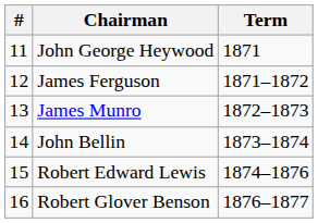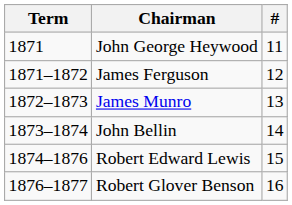 <table class="wikitable sortable">
 <tr>
+<th>Term</th>
+<th>Chairman</th>
 <th>#</th>
-<th>Chairman</th>
-<th>Term</th>
 </tr>
 <tr>
+<td>1871</td>
+<td>John George Heywood</td>
 <td>11</td>
-<td>John George Heywood</td>
-<td>1871</td>
 </tr>
 <tr>
+<td>1871–1872</td>
+<td>James Ferguson</td>
 <td>12</td>
-<td>James Ferguson</td>
-<td>1871–1872</td>
 </tr>
 <tr>
+<td>1872–1873</td>
+<td><a href='#'>James Munro</a></td>
 <td>13</td>
-<td><a href='#'>James Munro</a></td>
-<td>1872–1873</td>
 </tr>
 <tr>
+<td>1873–1874</td>
+<td>John Bellin</td>
 <td>14</td>
-<td>John Bellin</td>
-<td>1873–1874</td>
 </tr>
 <tr>
+<td>1874–1876</td>
+<td>Robert Edward Lewis</td>
 <td>15</td>
-<td>Robert Edward Lewis</td>
-<td>1874–1876</td>
 </tr>
 <tr>
+<td>1876–1877</td>
+<td>Robert Glover Benson</td>
 <td>16</td>
-<td>Robert Glover Benson</td>
-<td>1876–1877</td>
 </tr>
 </table>
